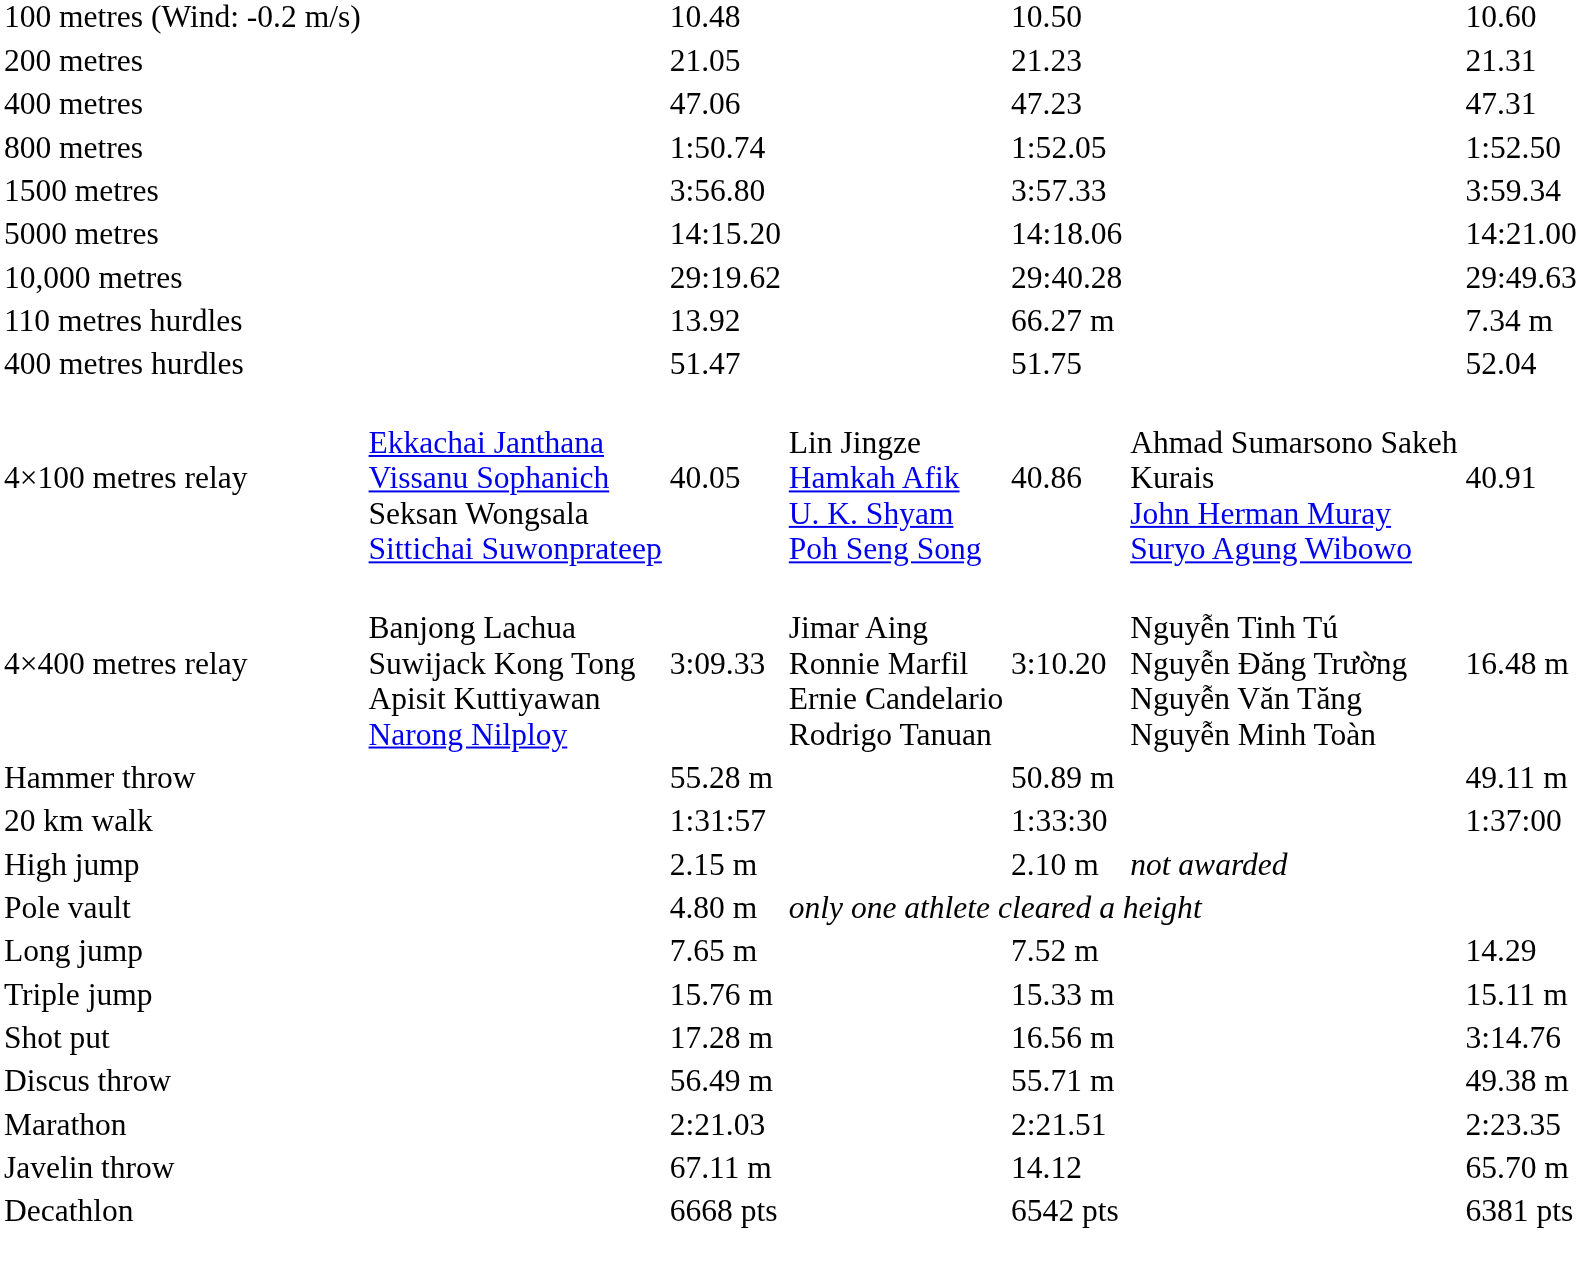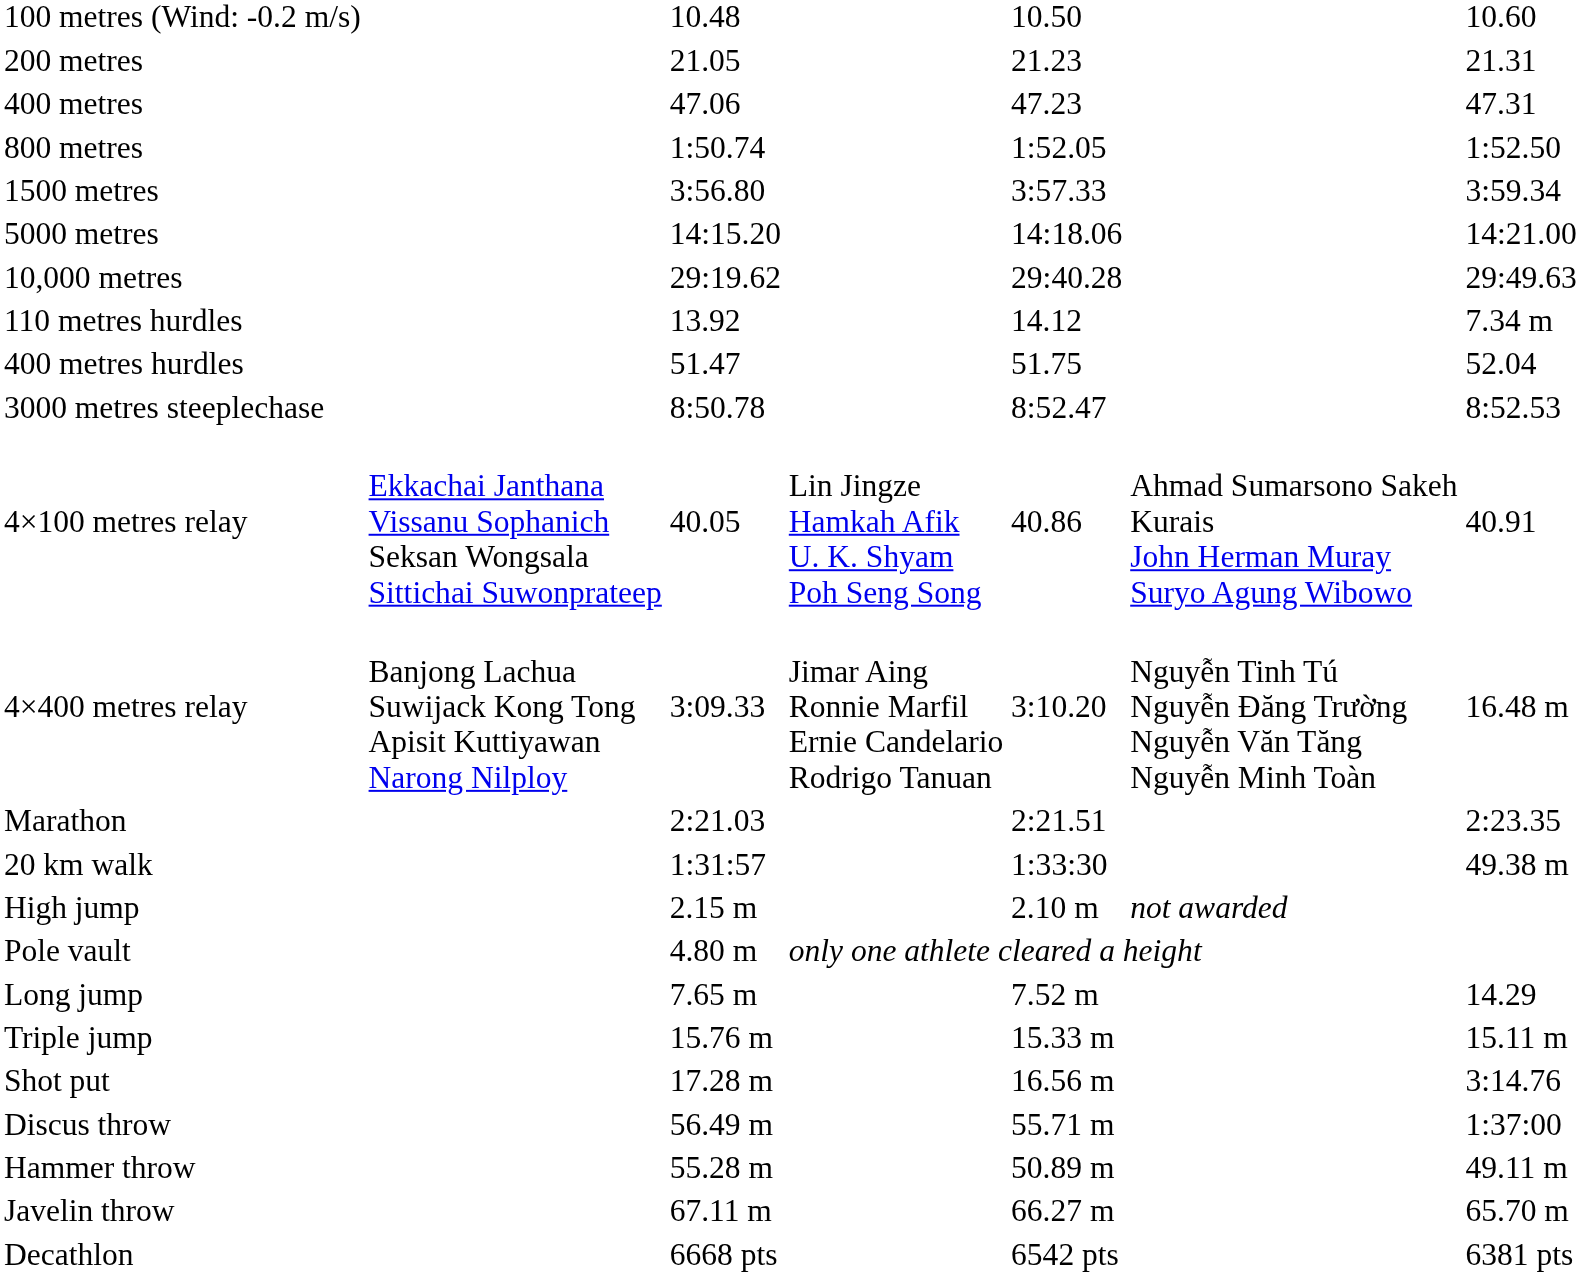 <table>
 <tr>
 <td>100 metres (Wind: -0.2 m/s)</td>
 <td></td>
 <td>10.48</td>
 <td></td>
 <td>10.50</td>
 <td></td>
 <td>10.60</td>
 </tr>
 <tr>
 <td>200 metres</td>
 <td></td>
 <td>21.05</td>
 <td></td>
 <td>21.23</td>
 <td></td>
 <td>21.31</td>
 </tr>
 <tr>
 <td>400 metres</td>
 <td></td>
 <td>47.06</td>
 <td></td>
 <td>47.23</td>
 <td></td>
 <td>47.31</td>
 </tr>
 <tr>
 <td>800 metres</td>
 <td></td>
 <td>1:50.74</td>
 <td></td>
 <td>1:52.05</td>
 <td></td>
 <td>1:52.50</td>
 </tr>
 <tr>
 <td>1500 metres</td>
 <td></td>
 <td>3:56.80</td>
 <td></td>
 <td>3:57.33</td>
 <td></td>
 <td>3:59.34</td>
 </tr>
 <tr>
 <td>5000 metres</td>
 <td></td>
 <td>14:15.20</td>
 <td></td>
 <td>14:18.06</td>
 <td></td>
 <td>14:21.00</td>
 </tr>
 <tr>
 <td>10,000 metres</td>
 <td></td>
 <td>29:19.62</td>
 <td></td>
 <td>29:40.28</td>
 <td></td>
 <td>29:49.63</td>
 </tr>
 <tr>
 <td>110 metres hurdles</td>
 <td></td>
 <td>13.92</td>
 <td></td>
-<td>66.27 m</td>
+<td>14.12</td>
 <td></td>
 <td>7.34 m</td>
 </tr>
 <tr>
 <td>400 metres hurdles</td>
 <td></td>
 <td>51.47</td>
 <td></td>
 <td>51.75</td>
 <td></td>
 <td>52.04</td>
+</tr>
+<tr>
+<td>3000 metres steeplechase</td>
+<td></td>
+<td>8:50.78</td>
+<td></td>
+<td>8:52.47</td>
+<td></td>
+<td>8:52.53</td>
 </tr>
 <tr>
 <td>4×100 metres relay</td>
 <td><br><a href='#'>Ekkachai Janthana</a><br><a href='#'>Vissanu Sophanich</a><br>Seksan Wongsala<br><a href='#'>Sittichai Suwonprateep</a></td>
 <td>40.05</td>
 <td><br>Lin Jingze<br><a href='#'>Hamkah Afik</a><br><a href='#'>U. K. Shyam</a><br><a href='#'>Poh Seng Song</a></td>
 <td>40.86</td>
 <td><br>Ahmad Sumarsono Sakeh<br>Kurais<br><a href='#'>John Herman Muray</a><br><a href='#'>Suryo Agung Wibowo</a></td>
 <td>40.91</td>
 </tr>
 <tr>
 <td>4×400 metres relay</td>
 <td><br>Banjong Lachua<br>Suwijack Kong Tong<br>Apisit Kuttiyawan<br><a href='#'>Narong Nilploy</a></td>
 <td>3:09.33</td>
 <td><br>Jimar Aing<br>Ronnie Marfil<br>Ernie Candelario<br>Rodrigo Tanuan</td>
 <td>3:10.20</td>
 <td><br>Nguyễn Tinh Tú<br>Nguyễn Đăng Trường<br>Nguyễn Văn Tăng<br>Nguyễn Minh Toàn</td>
 <td>16.48 m</td>
 </tr>
 <tr>
-<td>Hammer throw</td>
+<td>Marathon</td>
 <td></td>
-<td>55.28 m</td>
+<td>2:21.03</td>
 <td></td>
-<td>50.89 m</td>
+<td>2:21.51</td>
 <td></td>
-<td>49.11 m</td>
+<td>2:23.35</td>
 </tr>
 <tr>
 <td>20 km walk</td>
 <td></td>
 <td>1:31:57</td>
 <td></td>
 <td>1:33:30</td>
 <td></td>
-<td>1:37:00</td>
+<td>49.38 m</td>
 </tr>
 <tr>
 <td rowspan=2>High jump</td>
 <td rowspan=2></td>
 <td rowspan=2>2.15 m</td>
 <td></td>
 <td rowspan=2>2.10 m</td>
 <td rowspan=2 colspan=2><em>not awarded</em></td>
 </tr>
 <tr>
 <td></td>
 </tr>
 <tr>
 <td>Pole vault</td>
 <td></td>
 <td>4.80 m</td>
 <td colspan=4><em>only one athlete cleared a height</em></td>
 </tr>
 <tr>
 <td>Long jump</td>
 <td></td>
 <td>7.65 m</td>
 <td></td>
 <td>7.52 m</td>
 <td></td>
 <td>14.29</td>
 </tr>
 <tr>
 <td>Triple jump</td>
 <td></td>
 <td>15.76 m</td>
 <td></td>
 <td>15.33 m</td>
 <td></td>
 <td>15.11 m</td>
 </tr>
 <tr>
 <td>Shot put</td>
 <td></td>
 <td>17.28 m</td>
 <td></td>
 <td>16.56 m</td>
 <td></td>
 <td>3:14.76</td>
 </tr>
 <tr>
 <td>Discus throw</td>
 <td></td>
 <td>56.49 m</td>
 <td></td>
 <td>55.71 m</td>
 <td></td>
-<td>49.38 m</td>
+<td>1:37:00</td>
 </tr>
 <tr>
-<td>Marathon</td>
+<td>Hammer throw</td>
 <td></td>
-<td>2:21.03</td>
+<td>55.28 m</td>
 <td></td>
-<td>2:21.51</td>
+<td>50.89 m</td>
 <td></td>
-<td>2:23.35</td>
+<td>49.11 m</td>
 </tr>
 <tr>
 <td>Javelin throw</td>
 <td></td>
 <td>67.11 m</td>
 <td></td>
-<td>14.12</td>
+<td>66.27 m</td>
 <td></td>
 <td>65.70 m</td>
 </tr>
 <tr>
 <td>Decathlon</td>
 <td></td>
 <td>6668 pts</td>
 <td></td>
 <td>6542 pts</td>
 <td></td>
 <td>6381 pts</td>
 </tr>
 </table>
